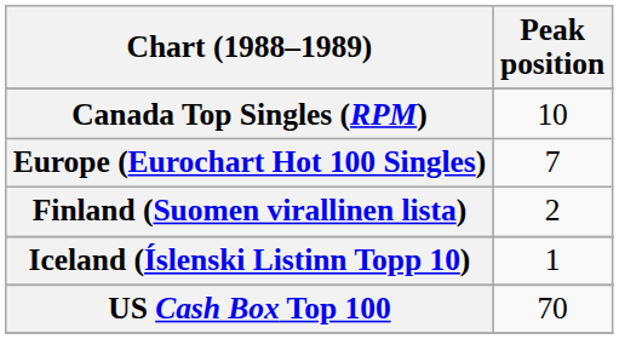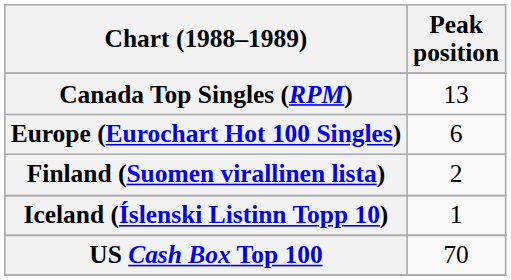 <table class="wikitable sortable plainrowheaders" style="text-align:center">
 <tr>
 <th scope="col">Chart (1988–1989)</th>
 <th scope="col">Peak<br>position</th>
 </tr>
 <tr>
 </tr>
 <tr>
 </tr>
 <tr>
 </tr>
 <tr>
 <th scope="row">Canada Top Singles (<em><a href='#'>RPM</a></em>)</th>
-<td>10</td>
+<td>13</td>
 </tr>
 <tr>
 <th scope="row">Europe (<a href='#'>Eurochart Hot 100 Singles</a>)</th>
-<td>7</td>
+<td>6</td>
 </tr>
 <tr>
 <th scope="row">Finland (<a href='#'>Suomen virallinen lista</a>)</th>
 <td>2</td>
 </tr>
 <tr>
 </tr>
 <tr>
 <th scope="row">Iceland (<a href='#'>Íslenski Listinn Topp 10</a>)</th>
 <td>1</td>
 </tr>
 <tr>
 </tr>
 <tr>
 </tr>
 <tr>
 </tr>
 <tr>
 </tr>
 <tr>
 </tr>
 <tr>
 </tr>
 <tr>
 </tr>
 <tr>
 </tr>
 <tr>
 </tr>
 <tr>
 <th scope="row">US <a href='#'><em>Cash Box</em> Top 100</a></th>
 <td>70</td>
 </tr>
 <tr>
 </tr>
 </table>
